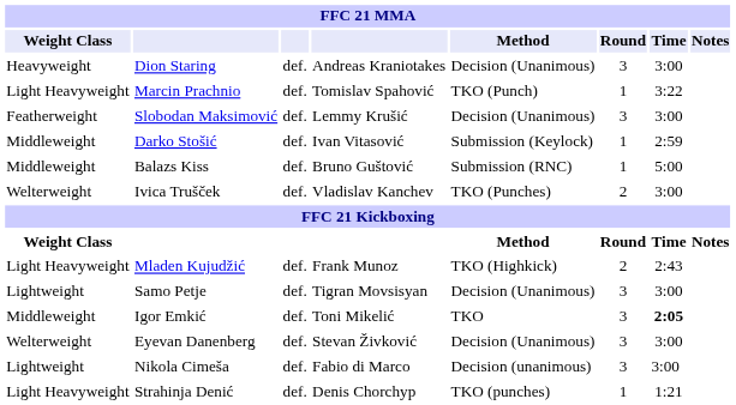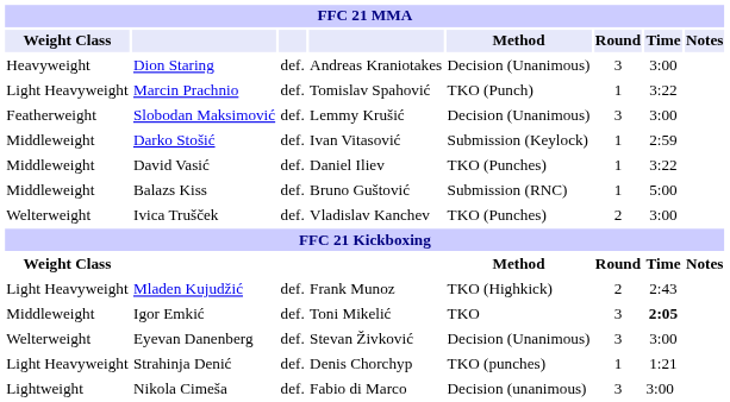 <table class="toccolours" style="font-size: 75%;">
 <tr>
 <th colspan="8" style="background-color: #ccf; color: #000080; text-align: center;"><strong>FFC 21 MMA</strong></th>
 </tr>
 <tr>
 <th colspan="1" style="background-color: #E6E8FA; color: #000000; text-align: center;">Weight Class</th>
 <th colspan="1" style="background-color: #E6E8FA; color: #000000; text-align: center;"></th>
 <th colspan="1" style="background-color: #E6E8FA; color: #000000; text-align: center;"></th>
 <th colspan="1" style="background-color: #E6E8FA; color: #000000; text-align: center;"></th>
 <th colspan="1" style="background-color: #E6E8FA; color: #000000; text-align: center;">Method</th>
 <th colspan="1" style="background-color: #E6E8FA; color: #000000; text-align: center;">Round</th>
 <th colspan="1" style="background-color: #E6E8FA; color: #000000; text-align: center;">Time</th>
 <th colspan="1" style="background-color: #E6E8FA; color: #000000; text-align: center;">Notes</th>
 </tr>
 <tr>
 <td>Heavyweight</td>
 <td><a href='#'>Dion Staring</a></td>
 <td>def.</td>
 <td>Andreas Kraniotakes</td>
 <td>Decision (Unanimous)</td>
 <td align="center">3</td>
 <td align="center">3:00</td>
 <td></td>
 </tr>
 <tr>
 <td>Light Heavyweight</td>
 <td><a href='#'>Marcin Prachnio</a></td>
 <td>def.</td>
 <td>Tomislav Spahović</td>
 <td>TKO (Punch)</td>
 <td align="center">1</td>
 <td align="center">3:22</td>
 <td></td>
 </tr>
 <tr>
 <td>Featherweight</td>
 <td><a href='#'>Slobodan Maksimović</a></td>
 <td>def.</td>
 <td>Lemmy Krušić</td>
 <td>Decision (Unanimous)</td>
 <td align="center">3</td>
 <td align="center">3:00</td>
 <td></td>
 </tr>
 <tr>
 <td>Middleweight</td>
 <td><a href='#'>Darko Stošić</a></td>
 <td>def.</td>
 <td>Ivan Vitasović</td>
 <td>Submission (Keylock)</td>
 <td align="center">1</td>
 <td align="center">2:59</td>
 <td></td>
 </tr>
 <tr>
 <td>Middleweight</td>
+<td>David Vasić</td>
+<td>def.</td>
+<td>Daniel Iliev</td>
+<td>TKO (Punches)</td>
+<td align="center">1</td>
+<td align="center">3:22</td>
+<td></td>
+</tr>
+<tr>
+<td>Middleweight</td>
 <td>Balazs Kiss</td>
 <td>def.</td>
 <td>Bruno Guštović</td>
 <td>Submission (RNC)</td>
 <td align="center">1</td>
 <td align="center">5:00</td>
 <td></td>
 </tr>
 <tr>
 <td>Welterweight</td>
 <td>Ivica Trušček</td>
 <td>def.</td>
 <td>Vladislav Kanchev</td>
 <td>TKO (Punches)</td>
 <td align=center>2</td>
 <td align="center">3:00</td>
 <td></td>
 </tr>
 <tr>
 <th colspan="8" style="background-color: #ccf; color: #000080; text-align: center;"><strong>FFC 21 Kickboxing</strong></th>
 </tr>
 <tr>
 <th colspan="1">Weight Class</th>
 <th colspan="1"></th>
 <th colspan="1"></th>
 <th colspan="1"></th>
 <th colspan="1">Method</th>
 <th colspan="1">Round</th>
 <th colspan="1">Time</th>
 <th colspan="1">Notes</th>
 </tr>
 <tr>
 <td>Light Heavyweight</td>
 <td><a href='#'>Mladen Kujudžić</a></td>
 <td>def.</td>
 <td>Frank Munoz</td>
 <td>TKO (Highkick)</td>
 <td align="center">2</td>
 <td align="center">2:43</td>
 <td></td>
 </tr>
 <tr>
-<td>Lightweight</td>
-<td>Samo Petje</td>
-<td>def.</td>
-<td>Tigran Movsisyan</td>
-<td>Decision (Unanimous)</td>
-<td align="center">3</td>
-<td align="center">3:00</td>
-<td></td>
-</tr>
-<tr>
 <td>Middleweight</td>
 <td>Igor Emkić</td>
 <td>def.</td>
 <td>Toni Mikelić</td>
 <td>TKO</td>
 <td align="center">3</td>
 <td align="center"><strong>2:05</strong></td>
 <td></td>
 </tr>
 <tr>
 <td>Welterweight</td>
 <td>Eyevan Danenberg</td>
 <td>def.</td>
 <td>Stevan Živković</td>
 <td>Decision (Unanimous)</td>
 <td align="center">3</td>
 <td align="center">3:00</td>
 <td></td>
 </tr>
 <tr>
+<td>Light Heavyweight</td>
+<td>Strahinja Denić</td>
+<td>def.</td>
+<td>Denis Chorchyp</td>
+<td>TKO (punches)</td>
+<td align="center">1</td>
+<td align="center">1:21</td>
+<td></td>
+</tr>
+<tr>
 <td>Lightweight</td>
 <td>Nikola Cimeša</td>
 <td>def.</td>
 <td>Fabio di Marco</td>
 <td>Decision (unanimous)</td>
 <td align=center>3</td>
 <td>3:00</td>
 <td></td>
 </tr>
 <tr>
-<td>Light Heavyweight</td>
-<td>Strahinja Denić</td>
-<td>def.</td>
-<td>Denis Chorchyp</td>
-<td>TKO (punches)</td>
-<td align="center">1</td>
-<td align="center">1:21</td>
-<td></td>
-</tr>
-<tr>
 </tr>
 </table>
